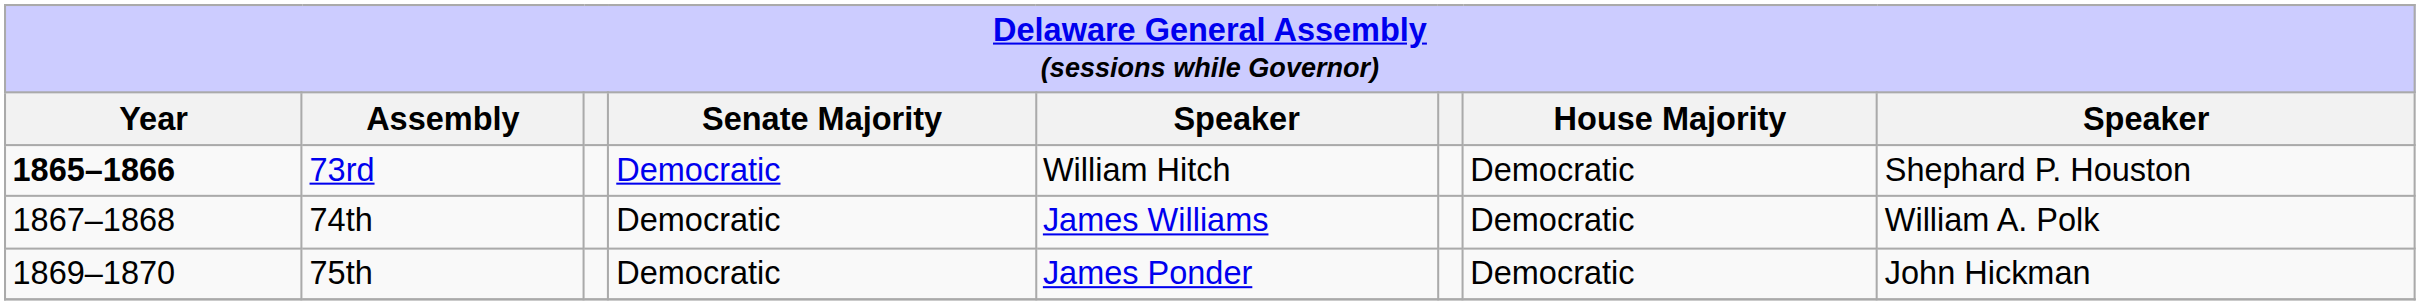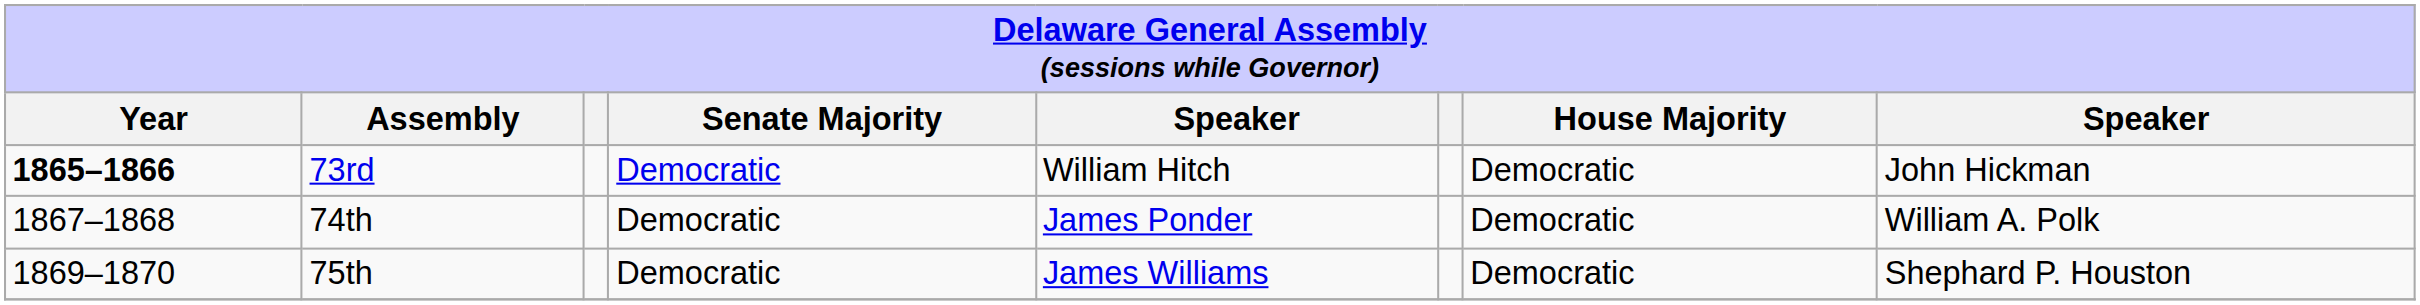 <table class=wikitable style="width: 94%" style="text-align: center;" align="center">
 <tr bgcolor=#cccccc>
 <th colspan=12 style="background: #ccccff;"><strong><a href='#'>Delaware General Assembly</a></strong> <br> <small> <em>(sessions while Governor)</em></small></th>
 </tr>
 <tr>
 <th><strong>Year</strong></th>
 <th><strong>Assembly</strong></th>
 <th></th>
 <th><strong>Senate Majority</strong></th>
 <th><strong>Speaker</strong></th>
 <th></th>
 <th><strong>House Majority</strong></th>
 <th><strong>Speaker</strong></th>
 </tr>
 <tr>
 <td><strong>1865–1866</strong></td>
 <td><a href='#'>73rd</a></td>
 <td></td>
 <td><a href='#'>Democratic</a></td>
 <td>William Hitch</td>
 <td></td>
 <td>Democratic</td>
-<td>Shephard P. Houston</td>
+<td>John Hickman</td>
 </tr>
 <tr>
 <td>1867–1868</td>
 <td>74th</td>
 <td></td>
 <td>Democratic</td>
-<td><a href='#'>James Williams</a></td>
+<td><a href='#'>James Ponder</a></td>
 <td></td>
 <td>Democratic</td>
 <td>William A. Polk</td>
 </tr>
 <tr>
 <td>1869–1870</td>
 <td>75th</td>
 <td></td>
 <td>Democratic</td>
-<td><a href='#'>James Ponder</a></td>
+<td><a href='#'>James Williams</a></td>
 <td></td>
 <td>Democratic</td>
-<td>John Hickman</td>
+<td>Shephard P. Houston</td>
 </tr>
 <tr>
 </tr>
 </table>
